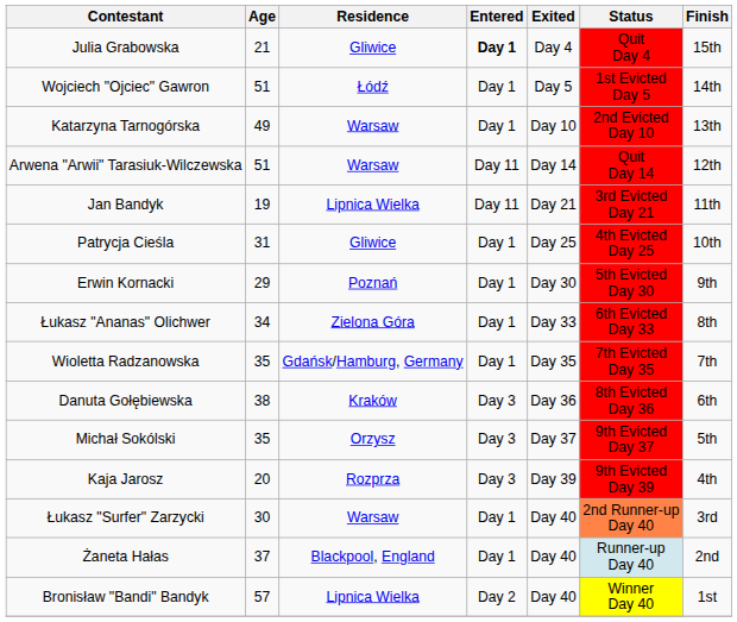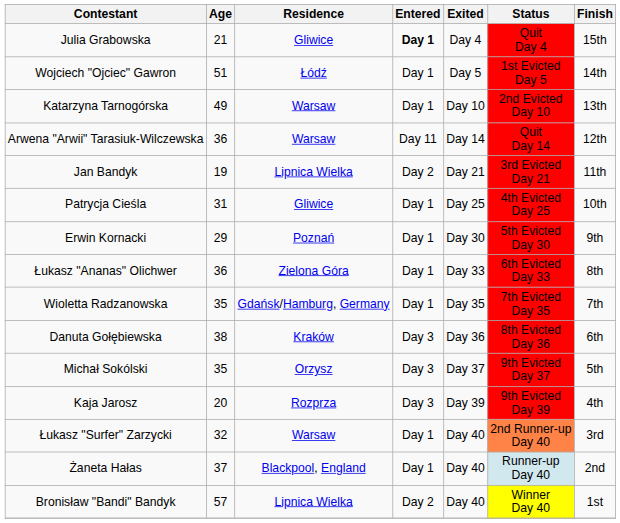 <table class="wikitable sortable" style="margin:auto; text-align:center">
 <tr>
 <th>Contestant</th>
 <th>Age</th>
 <th>Residence</th>
 <th>Entered</th>
 <th>Exited</th>
 <th>Status</th>
 <th>Finish</th>
 </tr>
 <tr>
 <td>Julia Grabowska</td>
 <td>21</td>
 <td><a href='#'>Gliwice</a></td>
 <td><strong>Day 1</strong></td>
 <td>Day 4</td>
 <td style="background:#ff0000;">Quit<br>Day 4</td>
 <td>15th</td>
 </tr>
 <tr>
 <td>Wojciech "Ojciec" Gawron</td>
 <td>51</td>
 <td><a href='#'>Łódź</a></td>
 <td>Day 1</td>
 <td>Day 5</td>
 <td style="background:#ff0000;">1st Evicted<br>Day 5</td>
 <td>14th</td>
 </tr>
 <tr>
 <td>Katarzyna Tarnogórska</td>
 <td>49</td>
 <td><a href='#'>Warsaw</a></td>
 <td>Day 1</td>
 <td>Day 10</td>
 <td style="background:#ff0000;">2nd Evicted<br>Day 10</td>
 <td>13th</td>
 </tr>
 <tr>
 <td>Arwena "Arwii" Tarasiuk-Wilczewska</td>
-<td>51</td>
+<td>36</td>
 <td><a href='#'>Warsaw</a></td>
 <td>Day 11</td>
 <td>Day 14</td>
 <td style="background:#ff0000;">Quit<br>Day 14</td>
 <td>12th</td>
 </tr>
 <tr>
 <td>Jan Bandyk</td>
 <td>19</td>
 <td><a href='#'>Lipnica Wielka</a></td>
-<td>Day 11</td>
+<td>Day 2</td>
 <td>Day 21</td>
 <td style="background:#ff0000;">3rd Evicted<br>Day 21</td>
 <td>11th</td>
 </tr>
 <tr>
 <td>Patrycja Cieśla</td>
 <td>31</td>
 <td><a href='#'>Gliwice</a></td>
 <td>Day 1</td>
 <td>Day 25</td>
 <td style="background:#ff0000;">4th Evicted<br>Day 25</td>
 <td>10th</td>
 </tr>
 <tr>
 <td>Erwin Kornacki</td>
 <td>29</td>
 <td><a href='#'>Poznań</a></td>
 <td>Day 1</td>
 <td>Day 30</td>
 <td style="background:#ff0000;">5th Evicted<br>Day 30</td>
 <td>9th</td>
 </tr>
 <tr>
 <td>Łukasz "Ananas" Olichwer</td>
-<td>34</td>
+<td>36</td>
 <td><a href='#'>Zielona Góra</a></td>
 <td>Day 1</td>
 <td>Day 33</td>
 <td style="background:#ff0000;">6th Evicted<br>Day 33</td>
 <td>8th</td>
 </tr>
 <tr>
 <td>Wioletta Radzanowska</td>
 <td>35</td>
 <td><a href='#'>Gdańsk</a>/<a href='#'>Hamburg</a>, <a href='#'>Germany</a></td>
 <td>Day 1</td>
 <td>Day 35</td>
 <td style="background:#ff0000;">7th Evicted<br>Day 35</td>
 <td>7th</td>
 </tr>
 <tr>
 <td>Danuta Gołębiewska</td>
 <td>38</td>
 <td><a href='#'>Kraków</a></td>
 <td>Day 3</td>
 <td>Day 36</td>
 <td style="background:#ff0000;">8th Evicted<br>Day 36</td>
 <td>6th</td>
 </tr>
 <tr>
 <td>Michał Sokólski</td>
 <td>35</td>
 <td><a href='#'>Orzysz</a></td>
 <td>Day 3</td>
 <td>Day 37</td>
 <td style="background:#ff0000;">9th Evicted<br>Day 37</td>
 <td>5th</td>
 </tr>
 <tr>
 <td>Kaja Jarosz</td>
 <td>20</td>
 <td><a href='#'>Rozprza</a></td>
 <td>Day 3</td>
 <td>Day 39</td>
 <td style="background:#ff0000;">9th Evicted<br>Day 39</td>
 <td>4th</td>
 </tr>
 <tr>
 <td>Łukasz "Surfer" Zarzycki</td>
-<td>30</td>
+<td>32</td>
 <td><a href='#'>Warsaw</a></td>
 <td>Day 1</td>
 <td>Day 40</td>
 <td style="background:#FF8247;text-align:center;">2nd Runner-up<br>Day 40</td>
 <td>3rd</td>
 </tr>
 <tr>
 <td>Żaneta Hałas</td>
 <td>37</td>
 <td><a href='#'>Blackpool</a>, <a href='#'>England</a></td>
 <td>Day 1</td>
 <td>Day 40</td>
 <td style="background:#D1E8EF;text-align:center;">Runner-up<br>Day 40</td>
 <td>2nd</td>
 </tr>
 <tr>
 <td>Bronisław "Bandi" Bandyk</td>
 <td>57</td>
 <td><a href='#'>Lipnica Wielka</a></td>
 <td>Day 2</td>
 <td>Day 40</td>
 <td style="background:yellow;text-align:center;">Winner<br>Day 40</td>
 <td>1st</td>
 </tr>
 <tr>
 </tr>
 </table>
